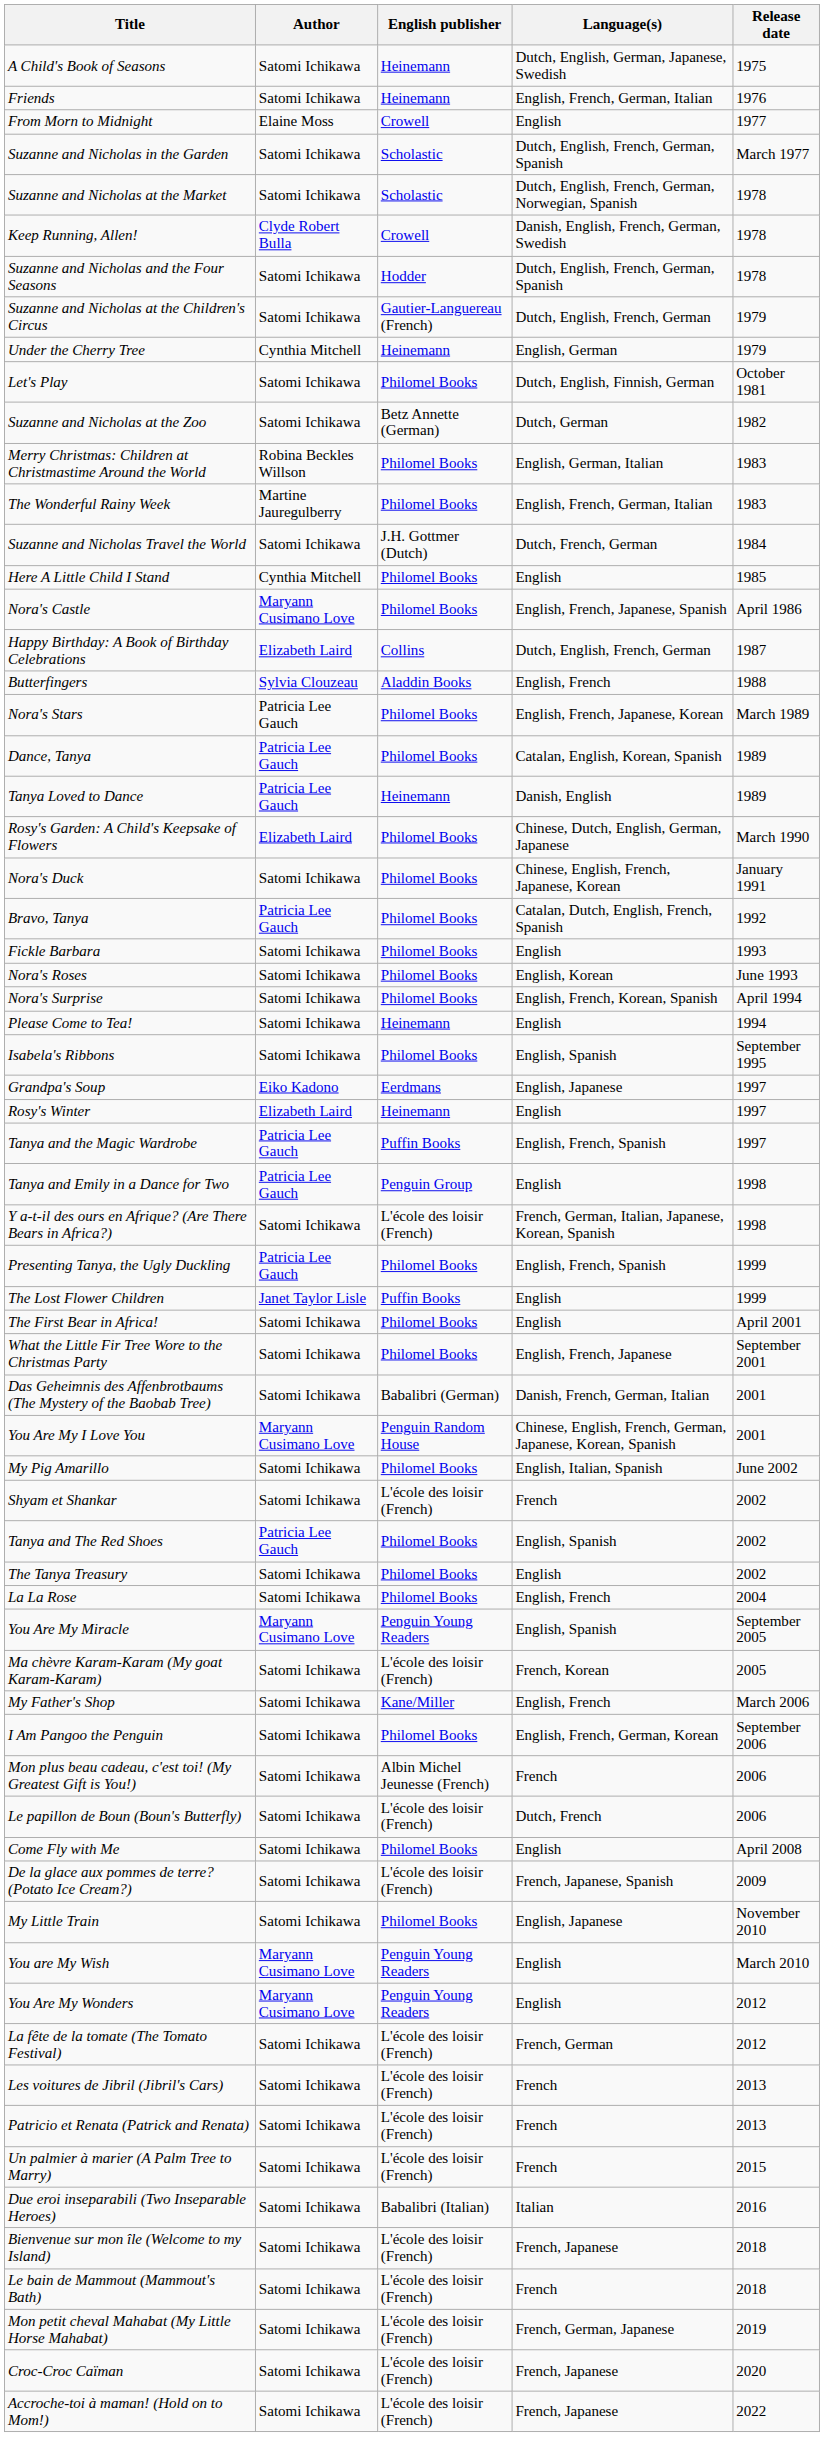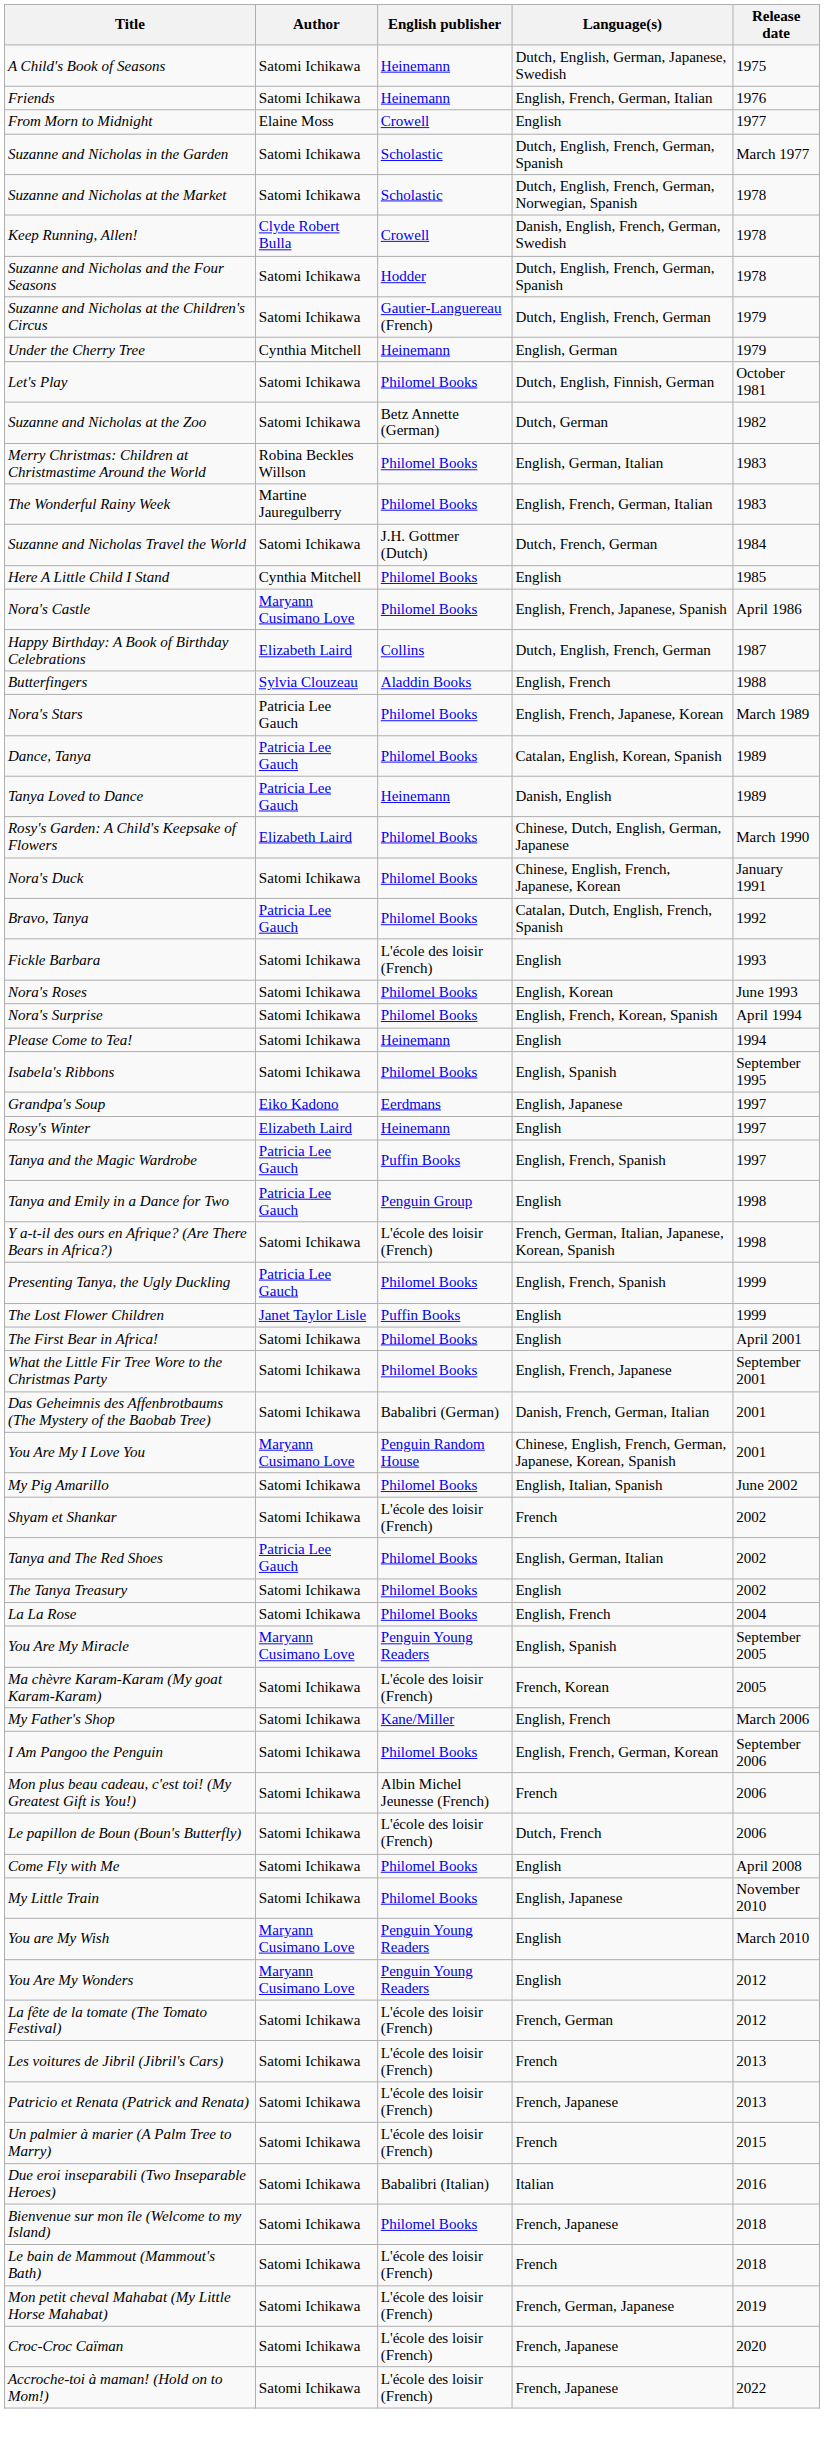 <table class="wikitable">
 <tr>
 <th>Title</th>
 <th>Author</th>
 <th>English publisher</th>
 <th>Language(s)</th>
 <th>Release date</th>
 </tr>
 <tr>
 <td><em>A Child's Book of Seasons</em></td>
 <td>Satomi Ichikawa</td>
 <td><a href='#'>Heinemann</a></td>
 <td>Dutch, English, German, Japanese, Swedish</td>
 <td>1975</td>
 </tr>
 <tr>
 <td><em>Friends</em></td>
 <td>Satomi Ichikawa</td>
 <td><a href='#'>Heinemann</a></td>
 <td>English, French, German, Italian</td>
 <td>1976</td>
 </tr>
 <tr>
 <td><em>From Morn to Midnight</em></td>
 <td>Elaine Moss</td>
 <td><a href='#'>Crowell</a></td>
 <td>English</td>
 <td>1977</td>
 </tr>
 <tr>
 <td><em>Suzanne and Nicholas in the Garden</em></td>
 <td>Satomi Ichikawa</td>
 <td><a href='#'>Scholastic</a></td>
 <td>Dutch, English, French, German, Spanish</td>
 <td>March 1977</td>
 </tr>
 <tr>
 <td><em>Suzanne and Nicholas at the Market</em></td>
 <td>Satomi Ichikawa</td>
 <td><a href='#'>Scholastic</a></td>
 <td>Dutch, English, French, German, Norwegian, Spanish</td>
 <td>1978</td>
 </tr>
 <tr>
 <td><em>Keep Running, Allen!</em></td>
 <td><a href='#'>Clyde Robert Bulla</a></td>
 <td><a href='#'>Crowell</a></td>
 <td>Danish, English, French, German, Swedish</td>
 <td>1978</td>
 </tr>
 <tr>
 <td><em>Suzanne and Nicholas and the Four Seasons</em></td>
 <td>Satomi Ichikawa</td>
 <td><a href='#'>Hodder</a></td>
 <td>Dutch, English, French, German, Spanish</td>
 <td>1978</td>
 </tr>
 <tr>
 <td><em>Suzanne and Nicholas at the Children's Circus</em></td>
 <td>Satomi Ichikawa</td>
 <td><a href='#'>Gautier-Languereau</a> (French)</td>
 <td>Dutch, English, French, German</td>
 <td>1979</td>
 </tr>
 <tr>
 <td><em>Under the Cherry Tree</em></td>
 <td>Cynthia Mitchell</td>
 <td><a href='#'>Heinemann</a></td>
 <td>English, German</td>
 <td>1979</td>
 </tr>
 <tr>
 <td><em>Let's Play</em></td>
 <td>Satomi Ichikawa</td>
 <td><a href='#'>Philomel Books</a></td>
 <td>Dutch, English, Finnish, German</td>
 <td>October 1981</td>
 </tr>
 <tr>
 <td><em>Suzanne and Nicholas at the Zoo</em></td>
 <td>Satomi Ichikawa</td>
 <td>Betz Annette (German)</td>
 <td>Dutch, German</td>
 <td>1982</td>
 </tr>
 <tr>
 <td><em>Merry Christmas: Children at Christmastime Around the World</em></td>
 <td>Robina Beckles Willson</td>
 <td><a href='#'>Philomel Books</a></td>
 <td>English, German, Italian</td>
 <td>1983</td>
 </tr>
 <tr>
 <td><em>The Wonderful Rainy Week</em></td>
 <td>Martine Jauregulberry</td>
 <td><a href='#'>Philomel Books</a></td>
 <td>English, French, German, Italian</td>
 <td>1983</td>
 </tr>
 <tr>
 <td><em>Suzanne and Nicholas Travel the World</em></td>
 <td>Satomi Ichikawa</td>
 <td>J.H. Gottmer (Dutch)</td>
 <td>Dutch, French, German</td>
 <td>1984</td>
 </tr>
 <tr>
 <td><em>Here A Little Child I Stand</em></td>
 <td>Cynthia Mitchell</td>
 <td><a href='#'>Philomel Books</a></td>
 <td>English</td>
 <td>1985</td>
 </tr>
 <tr>
 <td><em>Nora's Castle</em></td>
 <td><a href='#'>Maryann Cusimano Love</a></td>
 <td><a href='#'>Philomel Books</a></td>
 <td>English, French, Japanese, Spanish</td>
 <td>April 1986</td>
 </tr>
 <tr>
 <td><em>Happy Birthday: A Book of Birthday Celebrations</em></td>
 <td><a href='#'>Elizabeth Laird</a></td>
 <td><a href='#'>Collins</a></td>
 <td>Dutch, English, French, German</td>
 <td>1987</td>
 </tr>
 <tr>
 <td><em>Butterfingers</em></td>
 <td><a href='#'>Sylvia Clouzeau</a></td>
 <td><a href='#'>Aladdin Books</a></td>
 <td>English, French</td>
 <td>1988</td>
 </tr>
 <tr>
 <td><em>Nora's Stars</em></td>
 <td>Patricia Lee Gauch</td>
 <td><a href='#'>Philomel Books</a></td>
 <td>English, French, Japanese, Korean</td>
 <td>March 1989</td>
 </tr>
 <tr>
 <td><em>Dance, Tanya</em></td>
 <td><a href='#'>Patricia Lee Gauch</a></td>
 <td><a href='#'>Philomel Books</a></td>
 <td>Catalan, English, Korean, Spanish</td>
 <td>1989</td>
 </tr>
 <tr>
 <td><em>Tanya Loved to Dance</em></td>
 <td><a href='#'>Patricia Lee Gauch</a></td>
 <td><a href='#'>Heinemann</a></td>
 <td>Danish, English</td>
 <td>1989</td>
 </tr>
 <tr>
 <td><em>Rosy's Garden: A Child's Keepsake of Flowers</em></td>
 <td><a href='#'>Elizabeth Laird</a></td>
 <td><a href='#'>Philomel Books</a></td>
 <td>Chinese, Dutch, English, German, Japanese</td>
 <td>March 1990</td>
 </tr>
 <tr>
 <td><em>Nora's Duck</em></td>
 <td>Satomi Ichikawa</td>
 <td><a href='#'>Philomel Books</a></td>
 <td>Chinese, English, French, Japanese, Korean</td>
 <td>January 1991</td>
 </tr>
 <tr>
 <td><em>Bravo, Tanya</em></td>
 <td><a href='#'>Patricia Lee Gauch</a></td>
 <td><a href='#'>Philomel Books</a></td>
 <td>Catalan, Dutch, English, French, Spanish</td>
 <td>1992</td>
 </tr>
 <tr>
 <td><em>Fickle Barbara</em></td>
 <td>Satomi Ichikawa</td>
-<td><a href='#'>Philomel Books</a></td>
+<td>L'école des loisir (French)</td>
 <td>English</td>
 <td>1993</td>
 </tr>
 <tr>
 <td><em>Nora's Roses</em></td>
 <td>Satomi Ichikawa</td>
 <td><a href='#'>Philomel Books</a></td>
 <td>English, Korean</td>
 <td>June 1993</td>
 </tr>
 <tr>
 <td><em>Nora's Surprise</em></td>
 <td>Satomi Ichikawa</td>
 <td><a href='#'>Philomel Books</a></td>
 <td>English, French, Korean, Spanish</td>
 <td>April 1994</td>
 </tr>
 <tr>
 <td><em>Please Come to Tea!</em></td>
 <td>Satomi Ichikawa</td>
 <td><a href='#'>Heinemann</a></td>
 <td>English</td>
 <td>1994</td>
 </tr>
 <tr>
 <td><em>Isabela's Ribbons</em></td>
 <td>Satomi Ichikawa</td>
 <td><a href='#'>Philomel Books</a></td>
 <td>English, Spanish</td>
 <td>September 1995</td>
 </tr>
 <tr>
 <td><em>Grandpa's Soup</em></td>
 <td><a href='#'>Eiko Kadono</a></td>
 <td><a href='#'>Eerdmans</a></td>
 <td>English, Japanese</td>
 <td>1997</td>
 </tr>
 <tr>
 <td><em>Rosy's Winter</em></td>
 <td><a href='#'>Elizabeth Laird</a></td>
 <td><a href='#'>Heinemann</a></td>
 <td>English</td>
 <td>1997</td>
 </tr>
 <tr>
 <td><em>Tanya and the Magic Wardrobe</em></td>
 <td><a href='#'>Patricia Lee Gauch</a></td>
 <td><a href='#'>Puffin Books</a></td>
 <td>English, French, Spanish</td>
 <td>1997</td>
 </tr>
 <tr>
 <td><em>Tanya and Emily in a Dance for Two</em></td>
 <td><a href='#'>Patricia Lee Gauch</a></td>
 <td><a href='#'>Penguin Group</a></td>
 <td>English</td>
 <td>1998</td>
 </tr>
 <tr>
 <td><em>Y a-t-il des ours en Afrique? (Are There Bears in Africa?)</em></td>
 <td>Satomi Ichikawa</td>
 <td>L'école des loisir (French)</td>
 <td>French, German, Italian, Japanese, Korean, Spanish</td>
 <td>1998</td>
 </tr>
 <tr>
 <td><em>Presenting Tanya, the Ugly Duckling</em></td>
 <td><a href='#'>Patricia Lee Gauch</a></td>
 <td><a href='#'>Philomel Books</a></td>
 <td>English, French, Spanish</td>
 <td>1999</td>
 </tr>
 <tr>
 <td><em>The Lost Flower Children</em></td>
 <td><a href='#'>Janet Taylor Lisle</a></td>
 <td><a href='#'>Puffin Books</a></td>
 <td>English</td>
 <td>1999</td>
 </tr>
 <tr>
 <td><em>The First Bear in Africa!</em></td>
 <td>Satomi Ichikawa</td>
 <td><a href='#'>Philomel Books</a></td>
 <td>English</td>
 <td>April 2001</td>
 </tr>
 <tr>
 <td><em>What the Little Fir Tree Wore to the Christmas Party</em></td>
 <td>Satomi Ichikawa</td>
 <td><a href='#'>Philomel Books</a></td>
 <td>English, French, Japanese</td>
 <td>September 2001</td>
 </tr>
 <tr>
 <td><em>Das Geheimnis des Affenbrotbaums (The Mystery of the Baobab Tree)</em></td>
 <td>Satomi Ichikawa</td>
 <td>Babalibri (German)</td>
 <td>Danish, French, German, Italian</td>
 <td>2001</td>
 </tr>
 <tr>
 <td><em>You Are My I Love You</em></td>
 <td><a href='#'>Maryann Cusimano Love</a></td>
 <td><a href='#'>Penguin Random House</a></td>
 <td>Chinese, English, French, German, Japanese, Korean, Spanish</td>
 <td>2001</td>
 </tr>
 <tr>
 <td><em>My Pig Amarillo</em></td>
 <td>Satomi Ichikawa</td>
 <td><a href='#'>Philomel Books</a></td>
 <td>English, Italian, Spanish</td>
 <td>June 2002</td>
 </tr>
 <tr>
 <td><em>Shyam et Shankar</em></td>
 <td>Satomi Ichikawa</td>
 <td>L'école des loisir (French)</td>
 <td>French</td>
 <td>2002</td>
 </tr>
 <tr>
 <td><em>Tanya and The Red Shoes</em></td>
 <td><a href='#'>Patricia Lee Gauch</a></td>
 <td><a href='#'>Philomel Books</a></td>
-<td>English, Spanish</td>
+<td>English, German, Italian</td>
 <td>2002</td>
 </tr>
 <tr>
 <td><em>The Tanya Treasury</em></td>
 <td>Satomi Ichikawa</td>
 <td><a href='#'>Philomel Books</a></td>
 <td>English</td>
 <td>2002</td>
 </tr>
 <tr>
 <td><em>La La Rose</em></td>
 <td>Satomi Ichikawa</td>
 <td><a href='#'>Philomel Books</a></td>
 <td>English, French</td>
 <td>2004</td>
 </tr>
 <tr>
 <td><em>You Are My Miracle</em></td>
 <td><a href='#'>Maryann Cusimano Love</a></td>
 <td><a href='#'>Penguin Young Readers</a></td>
 <td>English, Spanish</td>
 <td>September 2005</td>
 </tr>
 <tr>
 <td><em>Ma chèvre Karam-Karam (My goat Karam-Karam)</em></td>
 <td>Satomi Ichikawa</td>
 <td>L'école des loisir (French)</td>
 <td>French, Korean</td>
 <td>2005</td>
 </tr>
 <tr>
 <td><em>My Father's Shop</em></td>
 <td>Satomi Ichikawa</td>
 <td><a href='#'>Kane/Miller</a></td>
 <td>English, French</td>
 <td>March 2006</td>
 </tr>
 <tr>
 <td><em>I Am Pangoo the Penguin</em></td>
 <td>Satomi Ichikawa</td>
 <td><a href='#'>Philomel Books</a></td>
 <td>English, French, German, Korean</td>
 <td>September 2006</td>
 </tr>
 <tr>
 <td><em>Mon plus beau cadeau, c'est toi! (My Greatest Gift is You!)</em></td>
 <td>Satomi Ichikawa</td>
 <td>Albin Michel Jeunesse (French)</td>
 <td>French</td>
 <td>2006</td>
 </tr>
 <tr>
 <td><em>Le papillon de Boun (Boun's Butterfly)</em></td>
 <td>Satomi Ichikawa</td>
 <td>L'école des loisir (French)</td>
 <td>Dutch, French</td>
 <td>2006</td>
 </tr>
 <tr>
 <td><em>Come Fly with Me</em></td>
 <td>Satomi Ichikawa</td>
 <td><a href='#'>Philomel Books</a></td>
 <td>English</td>
 <td>April 2008</td>
 </tr>
 <tr>
-<td><em>De la glace aux pommes de terre? (Potato Ice Cream?)</em></td>
-<td>Satomi Ichikawa</td>
-<td>L'école des loisir (French)</td>
-<td>French, Japanese, Spanish</td>
-<td>2009</td>
-</tr>
-<tr>
 <td><em>My Little Train</em></td>
 <td>Satomi Ichikawa</td>
 <td><a href='#'>Philomel Books</a></td>
 <td>English, Japanese</td>
 <td>November 2010</td>
 </tr>
 <tr>
 <td><em>You are My Wish</em></td>
 <td><a href='#'>Maryann Cusimano Love</a></td>
 <td><a href='#'>Penguin Young Readers</a></td>
 <td>English</td>
 <td>March 2010</td>
 </tr>
 <tr>
 <td><em>You Are My Wonders</em></td>
 <td><a href='#'>Maryann Cusimano Love</a></td>
 <td><a href='#'>Penguin Young Readers</a></td>
 <td>English</td>
 <td>2012</td>
 </tr>
 <tr>
 <td><em>La fête de la tomate (The Tomato Festival)</em></td>
 <td>Satomi Ichikawa</td>
 <td>L'école des loisir (French)</td>
 <td>French, German</td>
 <td>2012</td>
 </tr>
 <tr>
 <td><em>Les voitures de Jibril (Jibril's Cars)</em></td>
 <td>Satomi Ichikawa</td>
 <td>L'école des loisir (French)</td>
 <td>French</td>
 <td>2013</td>
 </tr>
 <tr>
 <td><em>Patricio et Renata (Patrick and Renata)</em></td>
 <td>Satomi Ichikawa</td>
 <td>L'école des loisir (French)</td>
-<td>French</td>
+<td>French, Japanese</td>
 <td>2013</td>
 </tr>
 <tr>
 <td><em>Un palmier à marier (A Palm Tree to Marry)</em></td>
 <td>Satomi Ichikawa</td>
 <td>L'école des loisir (French)</td>
 <td>French</td>
 <td>2015</td>
 </tr>
 <tr>
 <td><em>Due eroi inseparabili (Two Inseparable Heroes)</em></td>
 <td>Satomi Ichikawa</td>
 <td>Babalibri (Italian)</td>
 <td>Italian</td>
 <td>2016</td>
 </tr>
 <tr>
 <td><em>Bienvenue sur mon île (Welcome to my Island)</em></td>
 <td>Satomi Ichikawa</td>
-<td>L'école des loisir (French)</td>
+<td><a href='#'>Philomel Books</a></td>
 <td>French, Japanese</td>
 <td>2018</td>
 </tr>
 <tr>
 <td><em>Le bain de Mammout (Mammout's Bath)</em></td>
 <td>Satomi Ichikawa</td>
 <td>L'école des loisir (French)</td>
 <td>French</td>
 <td>2018</td>
 </tr>
 <tr>
 <td><em>Mon petit cheval Mahabat (My Little Horse Mahabat)</em></td>
 <td>Satomi Ichikawa</td>
 <td>L'école des loisir (French)</td>
 <td>French, German, Japanese</td>
 <td>2019</td>
 </tr>
 <tr>
 <td><em>Croc-Croc Caïman</em></td>
 <td>Satomi Ichikawa</td>
 <td>L'école des loisir (French)</td>
 <td>French, Japanese</td>
 <td>2020</td>
 </tr>
 <tr>
 <td><em>Accroche-toi à maman! (Hold on to Mom!)</em></td>
 <td>Satomi Ichikawa</td>
 <td>L'école des loisir (French)</td>
 <td>French, Japanese</td>
 <td>2022</td>
 </tr>
 </table>
